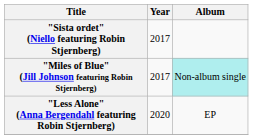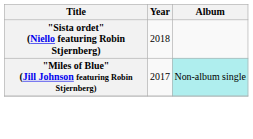 <table class="wikitable plainrowheaders" style="text-align:center;">
 <tr>
 <th scope="col" style="width:14em;">Title</th>
 <th scope="col" style="width:1em;">Year</th>
 <th scope="col">Album</th>
 </tr>
 <tr>
 <th scope="row">"Sista ordet"<br><span>(<a href='#'>Niello</a> featuring Robin Stjernberg)</span></th>
-<td>2017</td>
+<td>2018</td>
 <td></td>
 </tr>
 <tr>
 <th>"Miles of Blue"<br>(<a href='#'>Jill Johnson</a> <small>featuring Robin Stjernberg)</small></th>
 <td>2017</td>
 <td style="background: paleturquoise;">Non-album single</td>
 </tr>
 <tr>
-<th>"Less Alone"<br>(<a href='#'>Anna Bergendahl</a> featuring Robin Stjernberg)</th>
-<td>2020</td>
-<td>EP</td>
-</tr>
-<tr>
 </tr>
 </table>
